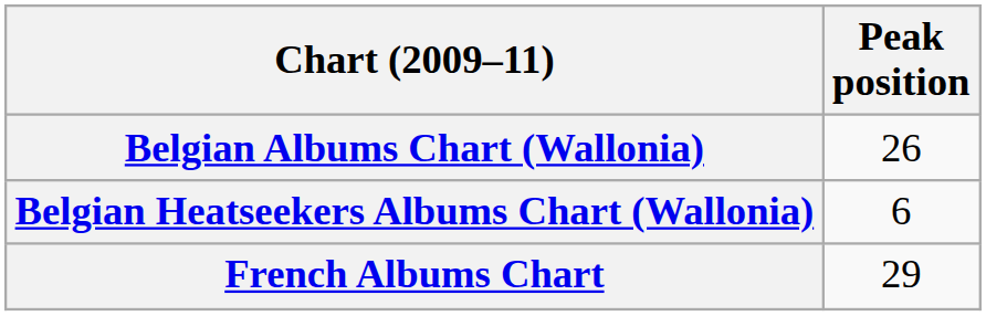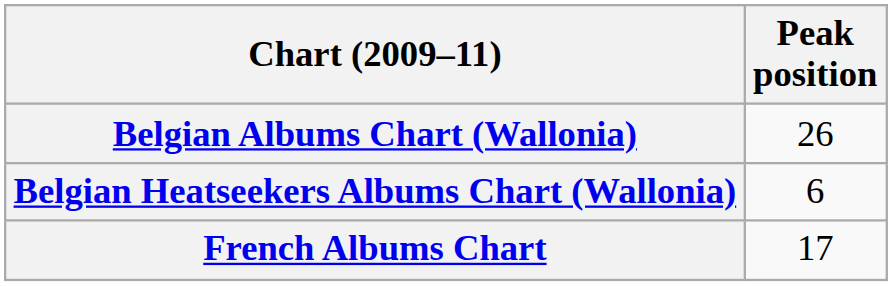 <table class="wikitable plainrowheaders sortable">
 <tr>
 <th scope="col">Chart (2009–11)</th>
 <th scope="col">Peak<br>position</th>
 </tr>
 <tr>
 <th scope="row"><a href='#'>Belgian Albums Chart (Wallonia)</a></th>
 <td align=center>26</td>
 </tr>
 <tr>
 <th scope="row"><a href='#'>Belgian Heatseekers Albums Chart (Wallonia)</a></th>
 <td align=center>6</td>
 </tr>
 <tr>
 <th scope="row"><a href='#'>French Albums Chart</a></th>
-<td align=center>29</td>
+<td align=center>17</td>
 </tr>
 </table>
